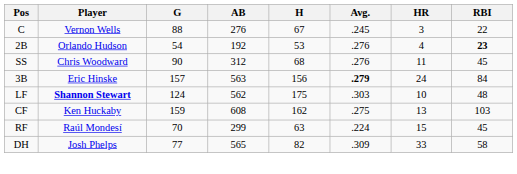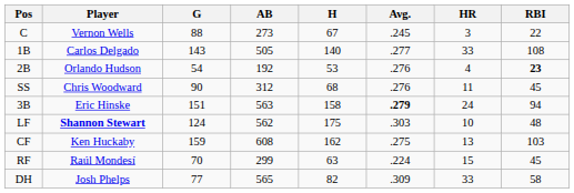 <table class="wikitable sortable">
 <tr>
 <th bgcolor="#DDDDFF" width="5%">Pos</th>
 <th bgcolor="#DDDDFF" width="16%">Player</th>
 <th bgcolor="#DDDDFF" width="9%">G</th>
 <th bgcolor="#DDDDFF" width="9%">AB</th>
 <th bgcolor="#DDDDFF" width="9%">H</th>
 <th bgcolor="#DDDDFF" width="9%">Avg.</th>
 <th bgcolor="#DDDDFF" width="9%">HR</th>
 <th bgcolor="#DDDDFF" width="9%">RBI</th>
 </tr>
 <tr align="center">
 <td>C</td>
 <td><a href='#'>Vernon Wells</a></td>
 <td>88</td>
-<td>276</td>
+<td>273</td>
 <td>67</td>
 <td>.245</td>
 <td>3</td>
 <td>22</td>
+</tr>
+<tr align=center>
+<td>1B</td>
+<td><a href='#'>Carlos Delgado</a></td>
+<td>143</td>
+<td>505</td>
+<td>140</td>
+<td>.277</td>
+<td>33</td>
+<td>108</td>
 </tr>
 <tr align=center>
 <td>2B</td>
 <td><a href='#'>Orlando Hudson</a></td>
 <td>54</td>
 <td>192</td>
 <td>53</td>
 <td>.276</td>
 <td>4</td>
 <td><strong>23</strong></td>
 </tr>
 <tr align=center>
 <td>SS</td>
 <td><a href='#'>Chris Woodward</a></td>
 <td>90</td>
 <td>312</td>
 <td>68</td>
 <td>.276</td>
 <td>11</td>
 <td>45</td>
 </tr>
 <tr align=center>
 <td>3B</td>
 <td><a href='#'>Eric Hinske</a></td>
-<td>157</td>
+<td>151</td>
 <td>563</td>
-<td>156</td>
+<td>158</td>
 <td><strong>.279</strong></td>
 <td>24</td>
-<td>84</td>
+<td>94</td>
 </tr>
 <tr align=center>
 <td>LF</td>
 <td><strong><a href='#'>Shannon Stewart</a></strong></td>
 <td>124</td>
 <td>562</td>
 <td>175</td>
 <td>.303</td>
 <td>10</td>
 <td>48</td>
 </tr>
 <tr align=center>
 <td>CF</td>
 <td><a href='#'>Ken Huckaby</a></td>
 <td>159</td>
 <td>608</td>
 <td>162</td>
 <td>.275</td>
 <td>13</td>
 <td>103</td>
 </tr>
 <tr align="center">
 <td>RF</td>
 <td><a href='#'>Raúl Mondesí</a></td>
 <td>70</td>
 <td>299</td>
 <td>63</td>
 <td>.224</td>
 <td>15</td>
 <td>45</td>
 </tr>
 <tr align=center>
 <td>DH</td>
 <td><a href='#'>Josh Phelps</a></td>
 <td>77</td>
 <td>565</td>
 <td>82</td>
 <td>.309</td>
 <td>33</td>
 <td>58</td>
 </tr>
 </table>
